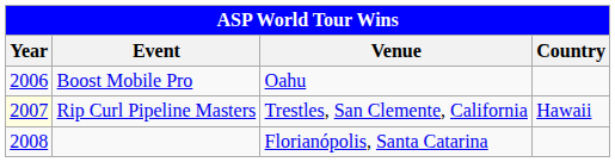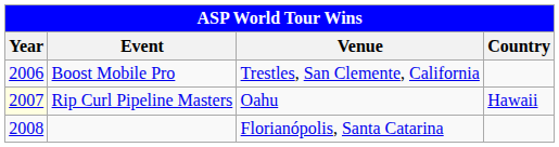 <table class="wikitable">
 <tr bgcolor=skyblue>
 <td colspan=4; style="background: blue; color: white" align="center"><strong>ASP World Tour Wins</strong></td>
 </tr>
 <tr bgcolor=#bdb76b>
 <th>Year</th>
 <th>Event</th>
 <th>Venue</th>
 <th>Country</th>
 </tr>
 <tr>
 <td><a href='#'>2006</a></td>
 <td><a href='#'>Boost Mobile Pro</a></td>
-<td><a href='#'>Oahu</a></td>
+<td><a href='#'>Trestles</a>, <a href='#'>San Clemente</a>, <a href='#'>California</a></td>
 <td></td>
 </tr>
 <tr>
 <td style="background: lightyellow;"><a href='#'>2007</a></td>
 <td><a href='#'>Rip Curl Pipeline Masters</a></td>
-<td><a href='#'>Trestles</a>, <a href='#'>San Clemente</a>, <a href='#'>California</a></td>
+<td><a href='#'>Oahu</a></td>
 <td> <a href='#'>Hawaii</a></td>
 </tr>
 <tr>
 <td><a href='#'>2008</a></td>
 <td></td>
 <td><a href='#'>Florianópolis</a>, <a href='#'>Santa Catarina</a></td>
 <td></td>
 </tr>
 </table>
